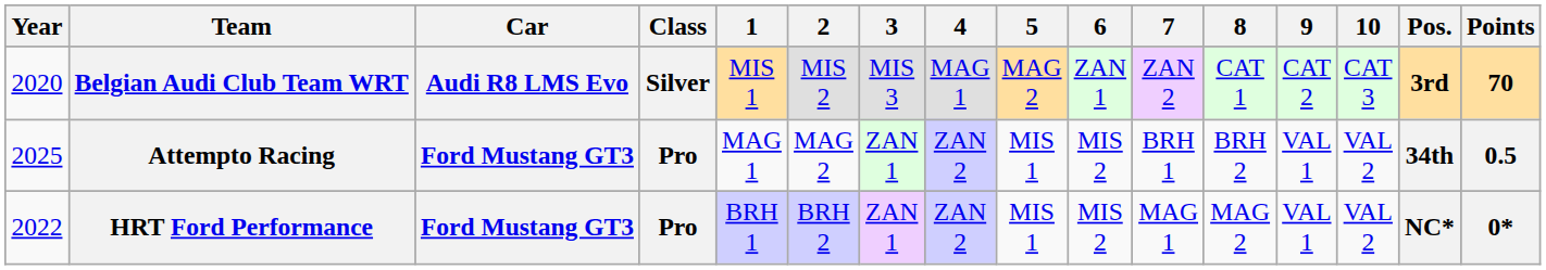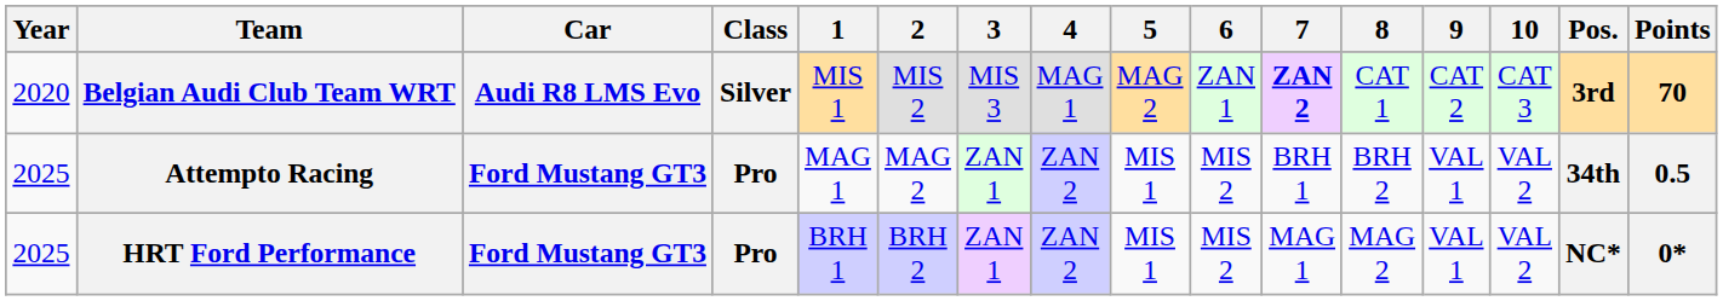 <table class="wikitable" border="1" style="text-align:center; font-size:85%;">
 <tr>
 <th>Year</th>
 <th>Team</th>
 <th>Car</th>
 <th>Class</th>
 <th>1</th>
 <th>2</th>
 <th>3</th>
 <th>4</th>
 <th>5</th>
 <th>6</th>
 <th>7</th>
 <th>8</th>
 <th>9</th>
 <th>10</th>
 <th>Pos.</th>
 <th>Points</th>
 </tr>
 <tr>
 <td><a href='#'>2020</a></td>
 <th><a href='#'>Belgian Audi Club Team WRT</a></th>
 <th><a href='#'>Audi R8 LMS Evo</a></th>
 <th>Silver</th>
 <td style="background:#FFDF9F;"><a href='#'>MIS<br>1</a><br></td>
 <td style="background:#DFDFDF;"><a href='#'>MIS<br>2</a><br></td>
 <td style="background:#DFDFDF;"><a href='#'>MIS<br>3</a><br></td>
 <td style="background:#DFDFDF;"><a href='#'>MAG<br>1</a><br></td>
 <td style="background:#FFDF9F;"><a href='#'>MAG<br>2</a><br></td>
 <td style="background:#DFFFDF;"><a href='#'>ZAN<br>1</a><br></td>
-<td style="background:#EFCFFF;"><a href='#'>ZAN<br>2</a><br></td>
+<td style="background:#EFCFFF;"><strong><a href='#'>ZAN<br>2</a><br></strong></td>
 <td style="background:#DFFFDF;"><a href='#'>CAT<br>1</a><br></td>
 <td style="background:#DFFFDF;"><a href='#'>CAT<br>2</a><br></td>
 <td style="background:#DFFFDF;"><a href='#'>CAT<br>3</a><br></td>
 <th style="background:#FFDF9F;">3rd</th>
 <th style="background:#FFDF9F;">70</th>
 </tr>
 <tr>
 <td><a href='#'>2025</a></td>
 <th>Attempto Racing</th>
 <th><a href='#'>Ford Mustang GT3</a></th>
 <th>Pro</th>
 <td style="background:#;"><a href='#'>MAG<br>1</a></td>
 <td style="background:#;"><a href='#'>MAG<br>2</a></td>
 <td style="background:#DFFFDF;"><a href='#'>ZAN<br>1</a><br></td>
 <td style="background:#CFCFFF;"><a href='#'>ZAN<br>2</a><br></td>
 <td style="background:#;"><a href='#'>MIS<br>1</a></td>
 <td style="background:#;"><a href='#'>MIS<br>2</a></td>
 <td style="background:#;"><a href='#'>BRH<br>1</a></td>
 <td style="background:#;"><a href='#'>BRH<br>2</a></td>
 <td style="background:#;"><a href='#'>VAL<br>1</a></td>
 <td style="background:#;"><a href='#'>VAL<br>2</a></td>
 <th>34th</th>
 <th>0.5</th>
 </tr>
 <tr>
-<td><a href='#'>2022</a></td>
+<td><a href='#'>2025</a></td>
 <th>HRT <a href='#'>Ford Performance</a></th>
 <th><a href='#'>Ford Mustang GT3</a></th>
 <th>Pro</th>
 <td style="background:#CFCFFF;"><a href='#'>BRH<br>1</a><br></td>
 <td style="background:#CFCFFF;"><a href='#'>BRH<br>2</a><br></td>
 <td style="background:#EFCFFF;"><a href='#'>ZAN<br>1</a><br></td>
 <td style="background:#CFCFFF;"><a href='#'>ZAN<br>2</a><br></td>
 <td style="background:#;"><a href='#'>MIS<br>1</a><br></td>
 <td style="background:#;"><a href='#'>MIS<br>2</a><br></td>
 <td style="background:#;"><a href='#'>MAG<br>1</a><br></td>
 <td style="background:#;"><a href='#'>MAG<br>2</a><br></td>
 <td style="background:#;"><a href='#'>VAL<br>1</a><br></td>
 <td style="background:#;"><a href='#'>VAL<br>2</a><br></td>
 <th>NC*</th>
 <th>0*</th>
 </tr>
 </table>
